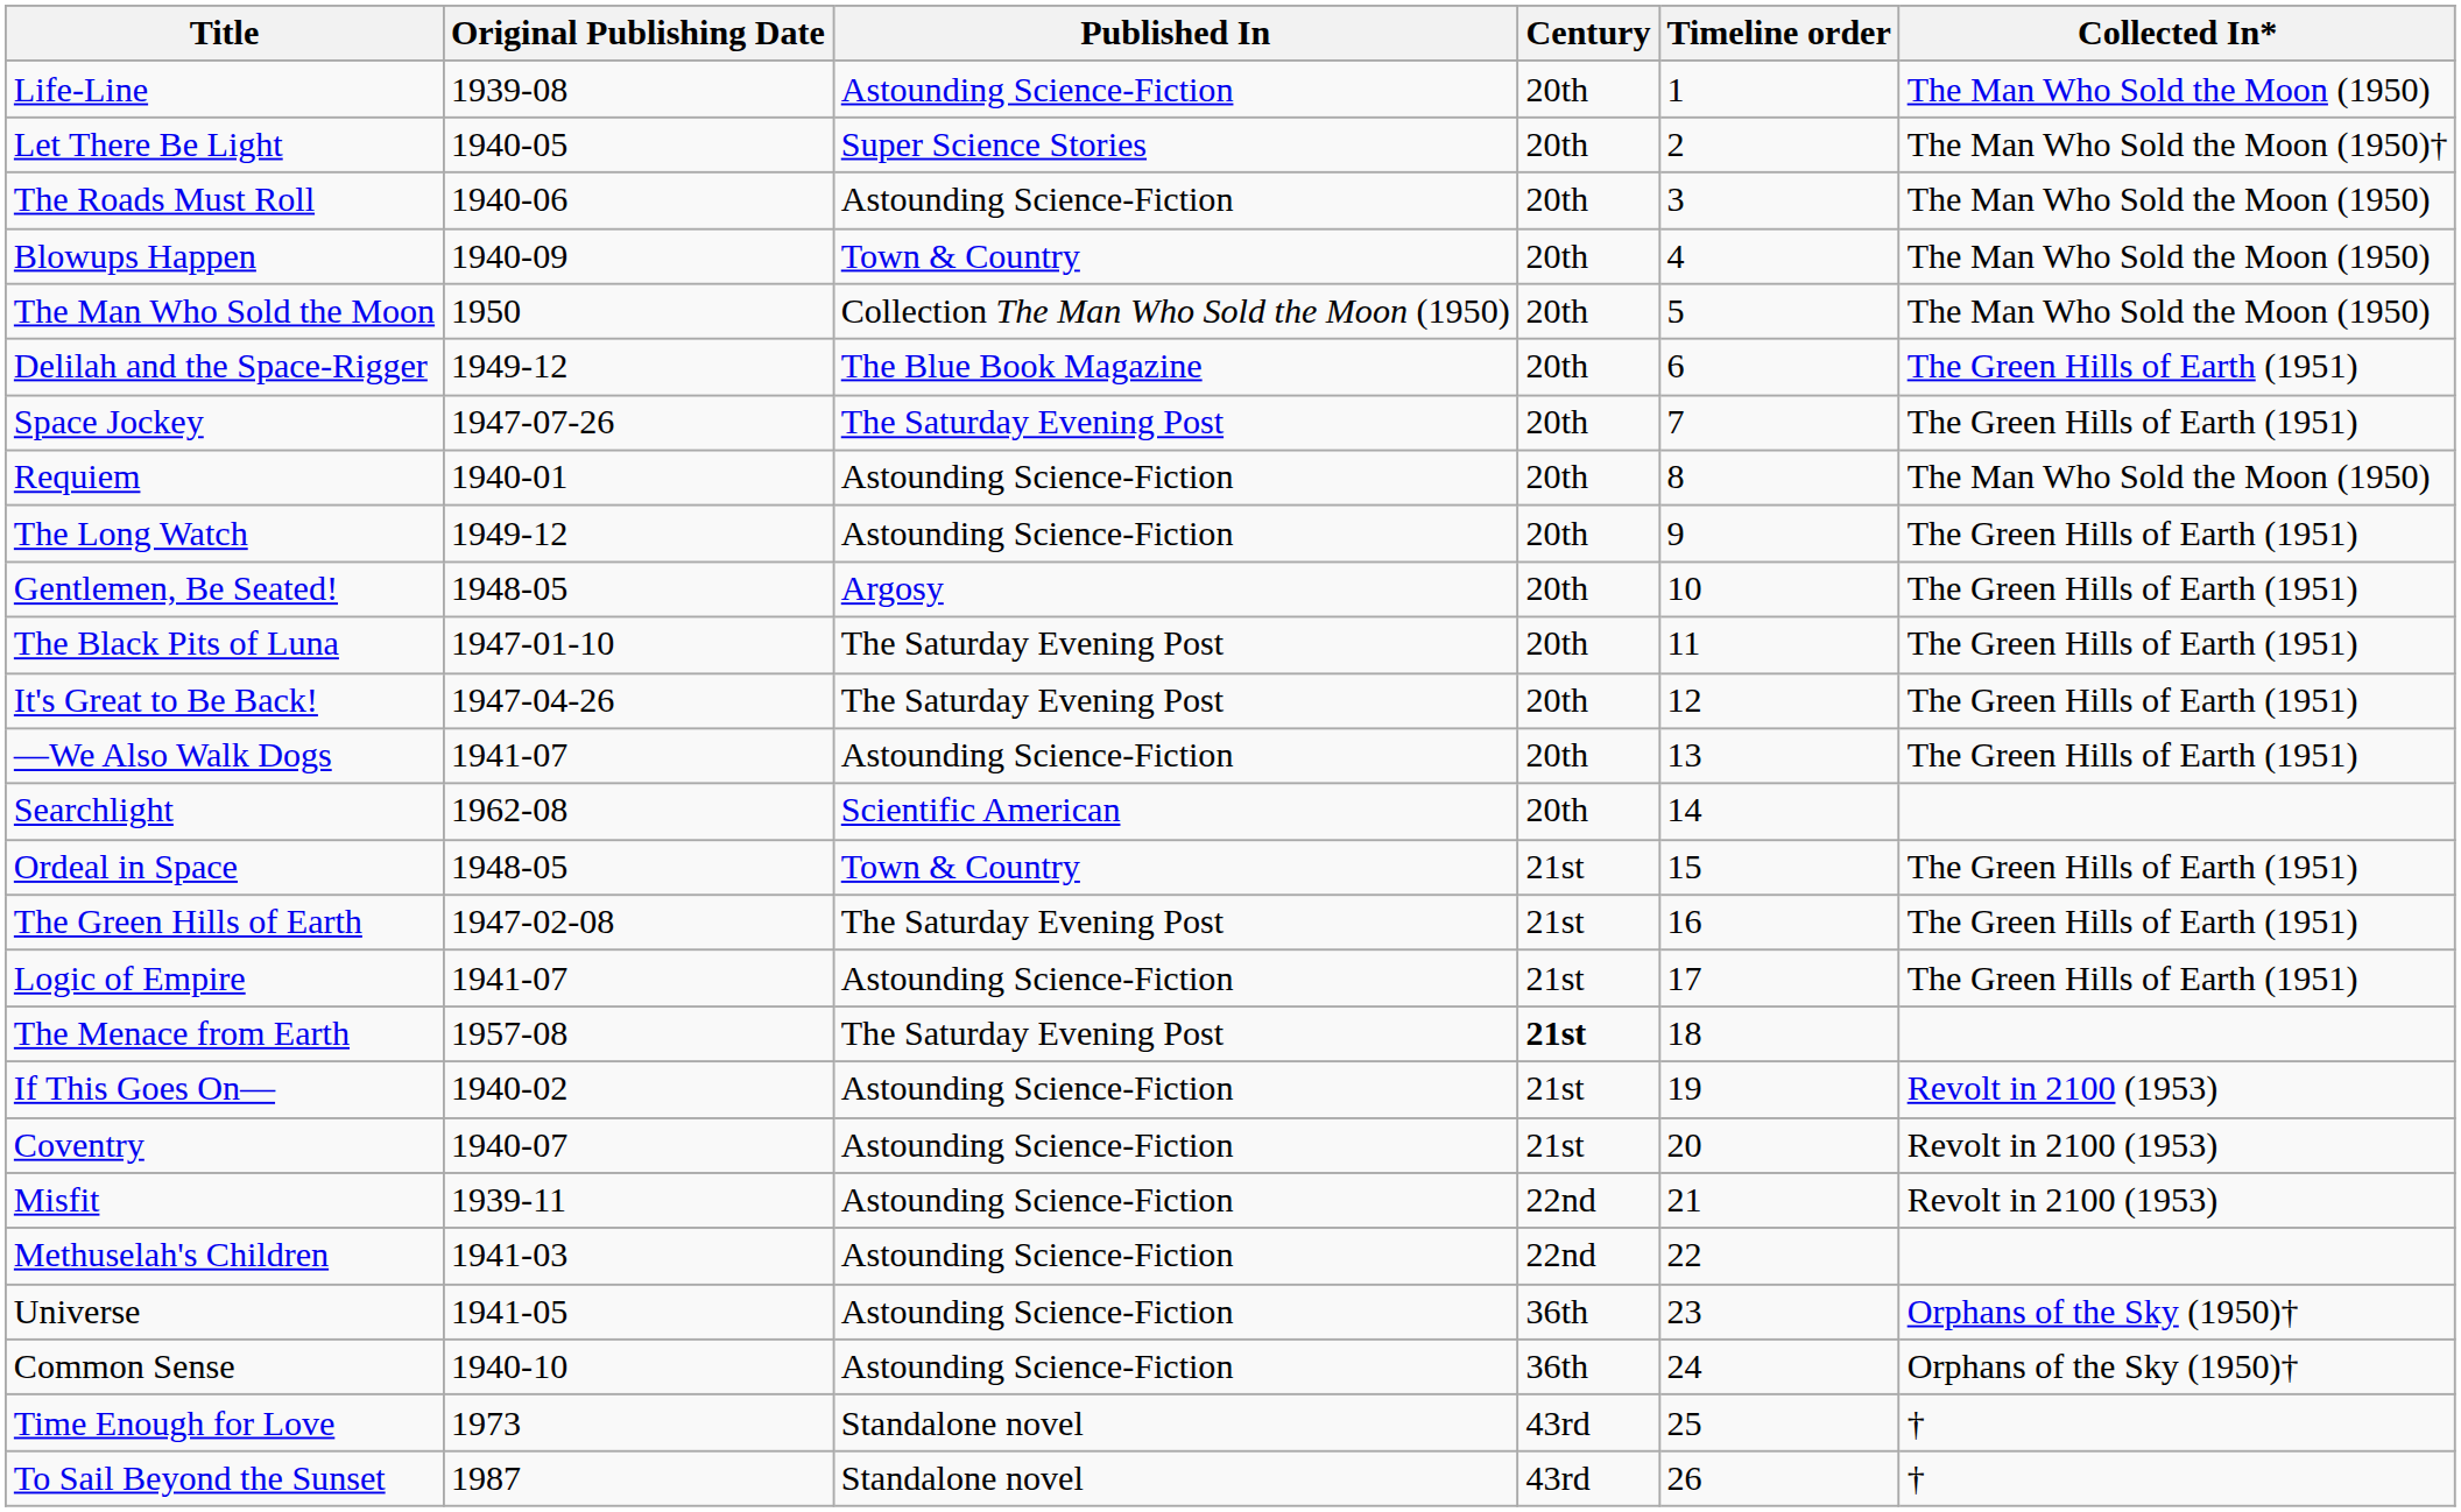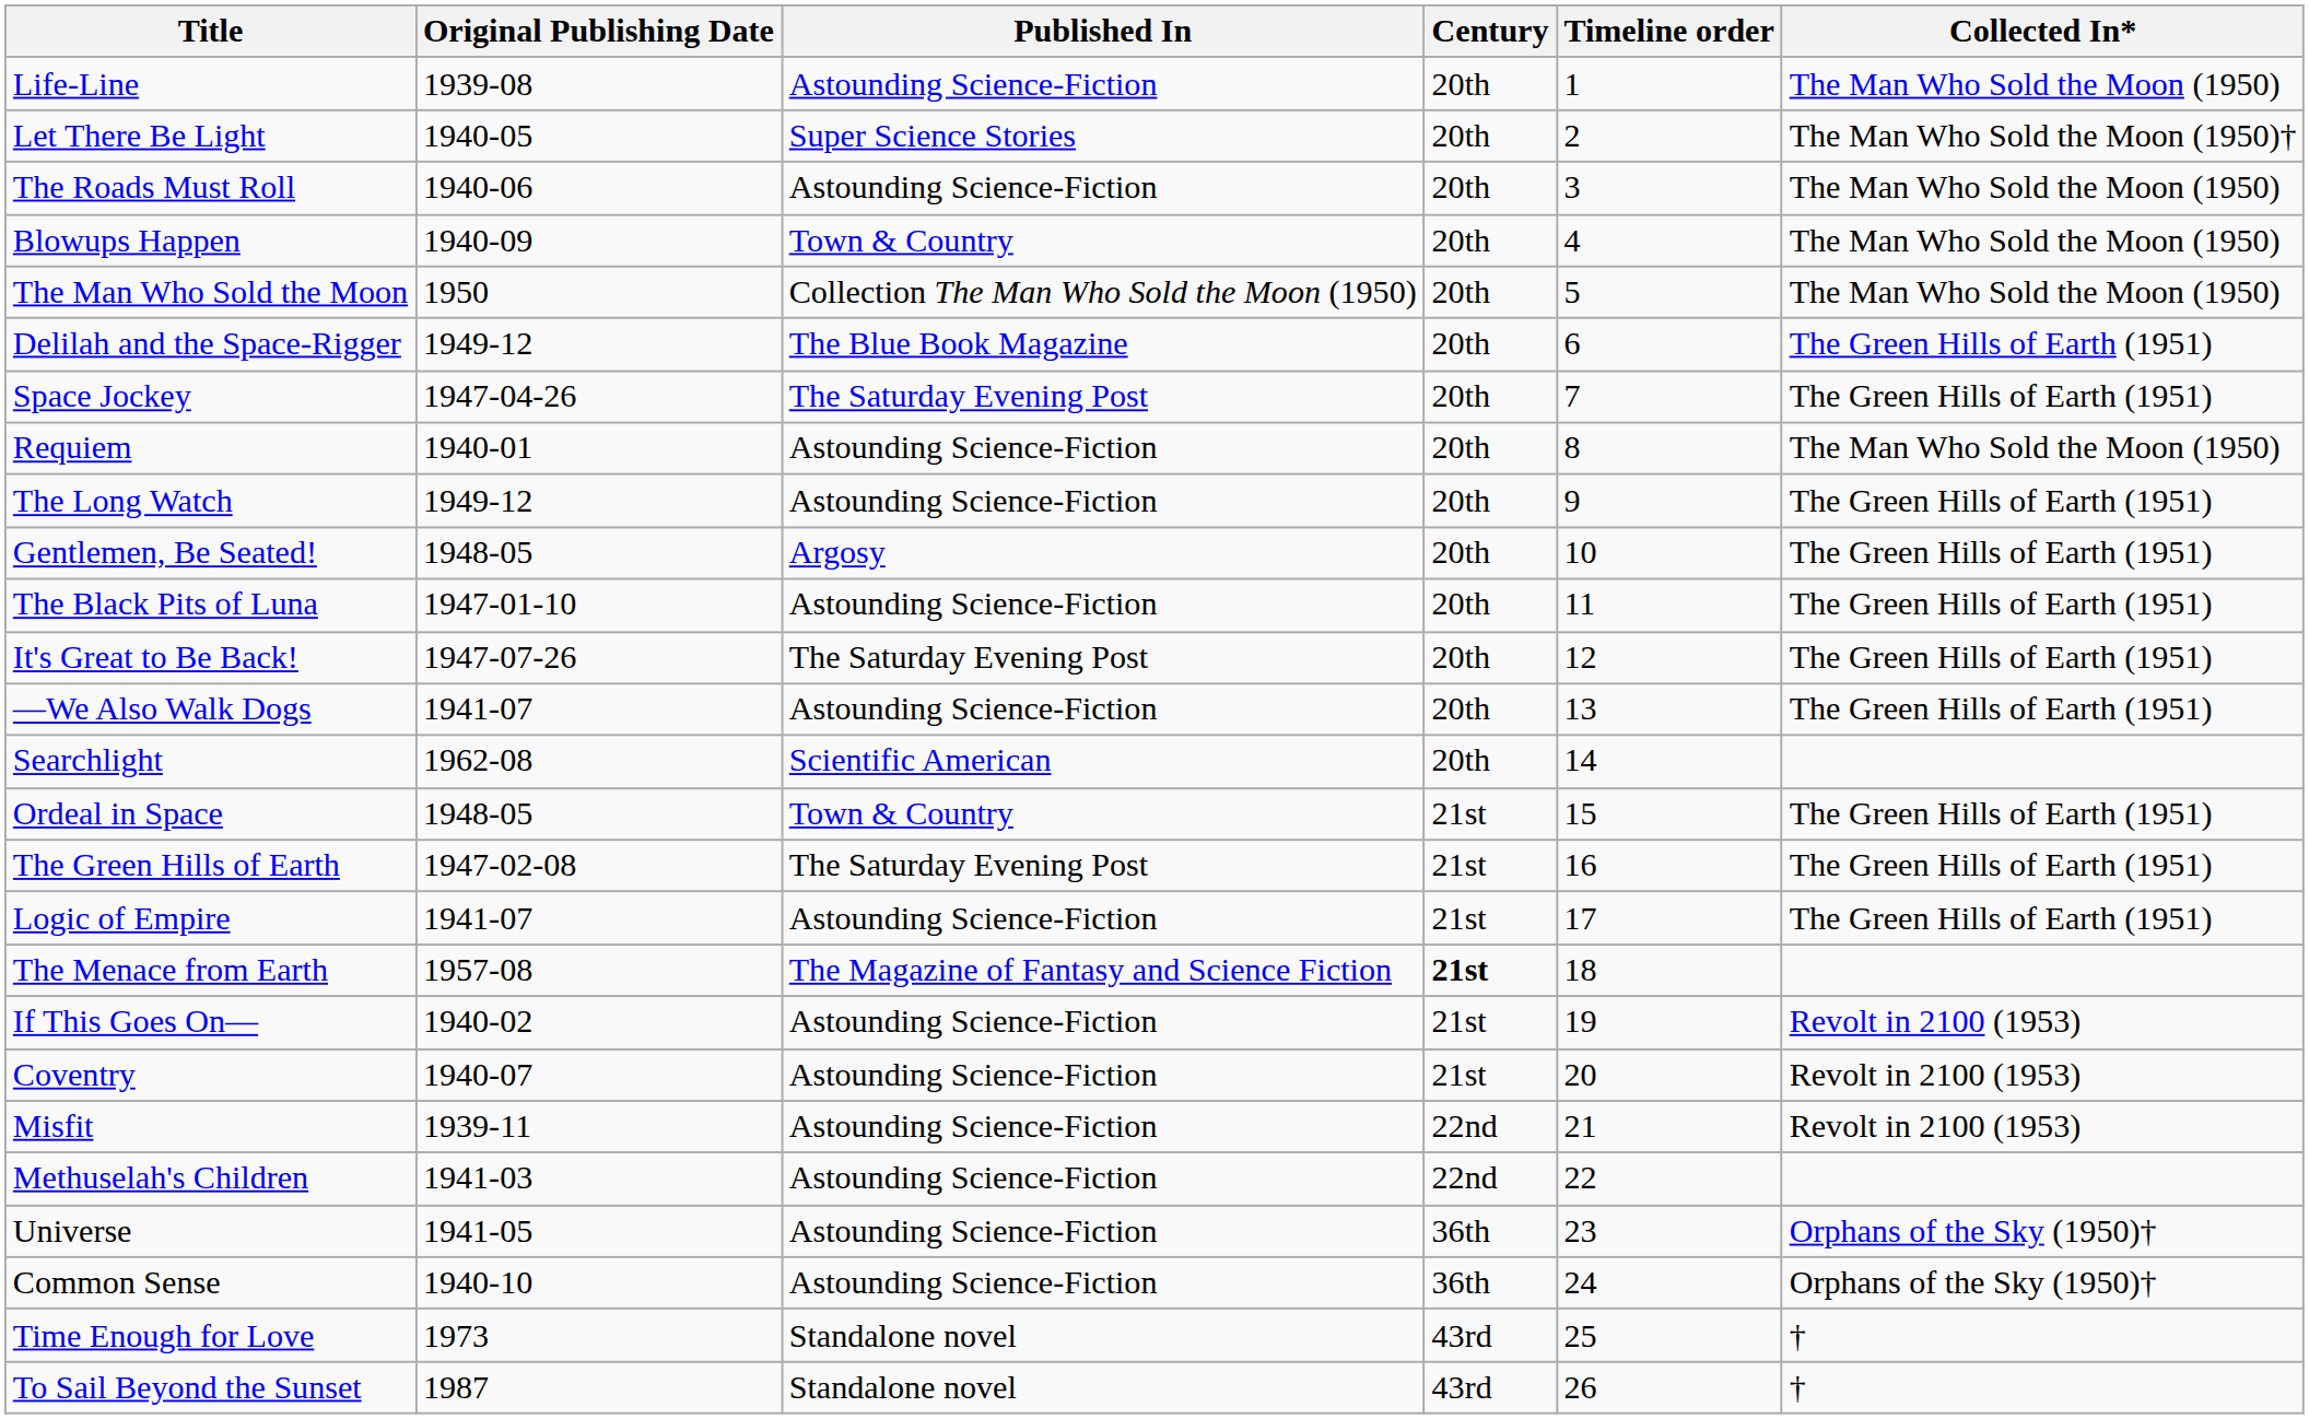 <table class="wikitable sortable">
 <tr>
 <th data-sort-type=text>Title</th>
 <th data-sort-type=isoDate>Original Publishing Date</th>
 <th data-sort-type=text>Published In</th>
 <th data-sort-type=text>Century</th>
 <th data-sort-type=number>Timeline order</th>
 <th data-sort-type=text>Collected In*</th>
 </tr>
 <tr>
 <td><a href='#'>Life-Line</a></td>
 <td>1939-08</td>
 <td><a href='#'>Astounding Science-Fiction</a></td>
 <td>20th</td>
 <td>1</td>
 <td><a href='#'>The Man Who Sold the Moon</a> (1950)</td>
 </tr>
 <tr>
 <td><a href='#'>Let There Be Light</a></td>
 <td>1940-05</td>
 <td><a href='#'>Super Science Stories</a></td>
 <td>20th</td>
 <td>2</td>
 <td>The Man Who Sold the Moon (1950)†</td>
 </tr>
 <tr>
 <td><a href='#'>The Roads Must Roll</a></td>
 <td>1940-06</td>
 <td>Astounding Science-Fiction</td>
 <td>20th</td>
 <td>3</td>
 <td>The Man Who Sold the Moon (1950)</td>
 </tr>
 <tr>
 <td><a href='#'>Blowups Happen</a></td>
 <td>1940-09</td>
 <td><a href='#'>Town & Country</a></td>
 <td>20th</td>
 <td>4</td>
 <td>The Man Who Sold the Moon (1950)</td>
 </tr>
 <tr>
 <td><a href='#'>The Man Who Sold the Moon</a></td>
 <td>1950</td>
 <td>Collection <em>The Man Who Sold the Moon</em> (1950)</td>
 <td>20th</td>
 <td>5</td>
 <td>The Man Who Sold the Moon (1950)</td>
 </tr>
 <tr>
 <td><a href='#'>Delilah and the Space-Rigger</a></td>
 <td>1949-12</td>
 <td><a href='#'>The Blue Book Magazine</a></td>
 <td>20th</td>
 <td>6</td>
 <td><a href='#'>The Green Hills of Earth</a> (1951)</td>
 </tr>
 <tr>
 <td><a href='#'>Space Jockey</a></td>
-<td>1947-07-26</td>
+<td>1947-04-26</td>
 <td><a href='#'>The Saturday Evening Post</a></td>
 <td>20th</td>
 <td>7</td>
 <td>The Green Hills of Earth (1951)</td>
 </tr>
 <tr>
 <td><a href='#'>Requiem</a></td>
 <td>1940-01</td>
 <td>Astounding Science-Fiction</td>
 <td>20th</td>
 <td>8</td>
 <td>The Man Who Sold the Moon (1950)</td>
 </tr>
 <tr>
 <td><a href='#'>The Long Watch</a></td>
 <td>1949-12</td>
 <td>Astounding Science-Fiction</td>
 <td>20th</td>
 <td>9</td>
 <td>The Green Hills of Earth (1951)</td>
 </tr>
 <tr>
 <td><a href='#'>Gentlemen, Be Seated!</a></td>
 <td>1948-05</td>
 <td><a href='#'>Argosy</a></td>
 <td>20th</td>
 <td>10</td>
 <td>The Green Hills of Earth (1951)</td>
 </tr>
 <tr>
 <td><a href='#'>The Black Pits of Luna</a></td>
 <td>1947-01-10</td>
-<td>The Saturday Evening Post</td>
+<td>Astounding Science-Fiction</td>
 <td>20th</td>
 <td>11</td>
 <td>The Green Hills of Earth (1951)</td>
 </tr>
 <tr>
 <td><a href='#'>It's Great to Be Back!</a></td>
-<td>1947-04-26</td>
+<td>1947-07-26</td>
 <td>The Saturday Evening Post</td>
 <td>20th</td>
 <td>12</td>
 <td>The Green Hills of Earth (1951)</td>
 </tr>
 <tr>
 <td><a href='#'>—We Also Walk Dogs</a></td>
 <td>1941-07</td>
 <td>Astounding Science-Fiction</td>
 <td>20th</td>
 <td>13</td>
 <td>The Green Hills of Earth (1951)</td>
 </tr>
 <tr>
 <td><a href='#'>Searchlight</a></td>
 <td>1962-08</td>
 <td><a href='#'>Scientific American</a></td>
 <td>20th</td>
 <td>14</td>
 <td></td>
 </tr>
 <tr>
 <td><a href='#'>Ordeal in Space</a></td>
 <td>1948-05</td>
 <td><a href='#'>Town & Country</a></td>
 <td>21st</td>
 <td>15</td>
 <td>The Green Hills of Earth (1951)</td>
 </tr>
 <tr>
 <td><a href='#'>The Green Hills of Earth</a></td>
 <td>1947-02-08</td>
 <td>The Saturday Evening Post</td>
 <td>21st</td>
 <td>16</td>
 <td>The Green Hills of Earth (1951)</td>
 </tr>
 <tr>
 <td><a href='#'>Logic of Empire</a></td>
 <td>1941-07</td>
 <td>Astounding Science-Fiction</td>
 <td>21st</td>
 <td>17</td>
 <td>The Green Hills of Earth (1951)</td>
 </tr>
 <tr>
 <td><a href='#'>The Menace from Earth</a></td>
 <td>1957-08</td>
-<td>The Saturday Evening Post</td>
+<td><a href='#'>The Magazine of Fantasy and Science Fiction</a></td>
 <td><strong>21st</strong></td>
 <td>18</td>
 <td></td>
 </tr>
 <tr>
 <td><a href='#'>If This Goes On—</a></td>
 <td>1940-02</td>
 <td>Astounding Science-Fiction</td>
 <td>21st</td>
 <td>19</td>
 <td><a href='#'>Revolt in 2100</a> (1953)</td>
 </tr>
 <tr>
 <td><a href='#'>Coventry</a></td>
 <td>1940-07</td>
 <td>Astounding Science-Fiction</td>
 <td>21st</td>
 <td>20</td>
 <td>Revolt in 2100 (1953)</td>
 </tr>
 <tr>
 <td><a href='#'>Misfit</a></td>
 <td>1939-11</td>
 <td>Astounding Science-Fiction</td>
 <td>22nd</td>
 <td>21</td>
 <td>Revolt in 2100 (1953)</td>
 </tr>
 <tr>
 <td><a href='#'>Methuselah's Children</a></td>
 <td>1941-03</td>
 <td>Astounding Science-Fiction</td>
 <td>22nd</td>
 <td>22</td>
 <td></td>
 </tr>
 <tr>
 <td>Universe</td>
 <td>1941-05</td>
 <td>Astounding Science-Fiction</td>
 <td>36th</td>
 <td>23</td>
 <td><a href='#'>Orphans of the Sky</a> (1950)†</td>
 </tr>
 <tr>
 <td>Common Sense</td>
 <td>1940-10</td>
 <td>Astounding Science-Fiction</td>
 <td>36th</td>
 <td>24</td>
 <td>Orphans of the Sky (1950)†</td>
 </tr>
 <tr>
 <td><a href='#'>Time Enough for Love</a></td>
 <td>1973</td>
 <td>Standalone novel</td>
 <td>43rd</td>
 <td>25</td>
 <td>†</td>
 </tr>
 <tr>
 <td><a href='#'>To Sail Beyond the Sunset</a></td>
 <td>1987</td>
 <td>Standalone novel</td>
 <td>43rd</td>
 <td>26</td>
 <td>†</td>
 </tr>
 </table>
